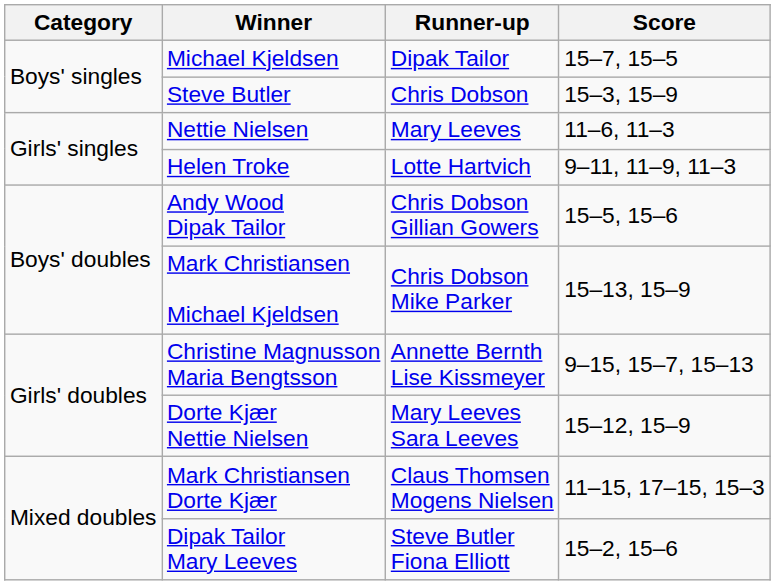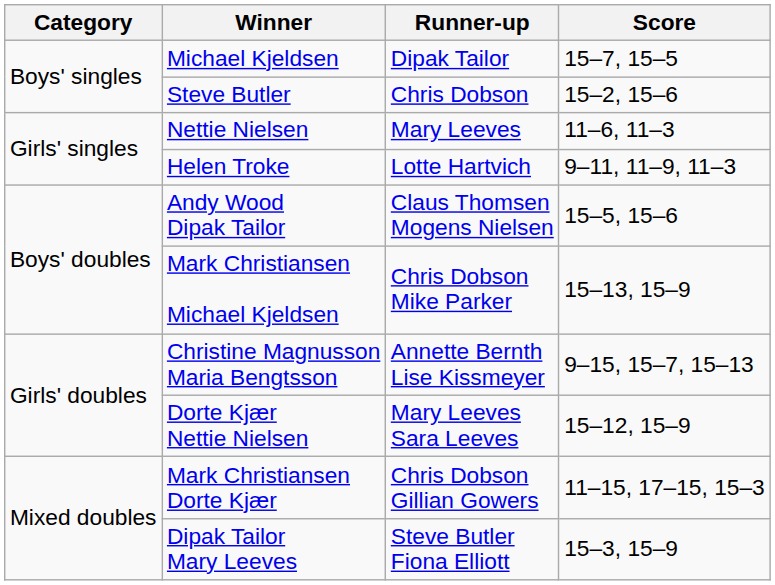 <table class="wikitable">
 <tr>
 <th>Category</th>
 <th>Winner</th>
 <th>Runner-up</th>
 <th>Score</th>
 </tr>
 <tr>
 <td rowspan=2>Boys' singles</td>
 <td> <a href='#'>Michael Kjeldsen</a></td>
 <td> <a href='#'>Dipak Tailor</a></td>
 <td>15–7, 15–5</td>
 </tr>
 <tr>
 <td> <a href='#'>Steve Butler</a></td>
 <td> <a href='#'>Chris Dobson</a></td>
-<td>15–3, 15–9</td>
+<td>15–2, 15–6</td>
 </tr>
 <tr>
 <td rowspan=2>Girls' singles</td>
 <td> <a href='#'>Nettie Nielsen</a></td>
 <td> <a href='#'>Mary Leeves</a></td>
 <td>11–6, 11–3</td>
 </tr>
 <tr>
 <td> <a href='#'>Helen Troke</a></td>
 <td> <a href='#'>Lotte Hartvich</a></td>
 <td>9–11, 11–9, 11–3</td>
 </tr>
 <tr>
 <td rowspan=2>Boys' doubles</td>
 <td> <a href='#'>Andy Wood</a><br> <a href='#'>Dipak Tailor</a></td>
-<td> <a href='#'>Chris Dobson</a><br> <a href='#'>Gillian Gowers</a></td>
+<td> <a href='#'>Claus Thomsen</a><br> <a href='#'>Mogens Nielsen</a></td>
 <td>15–5, 15–6</td>
 </tr>
 <tr>
 <td> <a href='#'>Mark Christiansen</a><br><br> <a href='#'>Michael Kjeldsen</a></td>
 <td> <a href='#'>Chris Dobson</a><br> <a href='#'>Mike Parker</a></td>
 <td>15–13, 15–9</td>
 </tr>
 <tr>
 <td rowspan=2>Girls' doubles</td>
 <td> <a href='#'>Christine Magnusson</a><br>  <a href='#'>Maria Bengtsson</a></td>
 <td> <a href='#'>Annette Bernth</a><br> <a href='#'>Lise Kissmeyer</a></td>
 <td>9–15, 15–7, 15–13</td>
 </tr>
 <tr>
 <td> <a href='#'>Dorte Kjær</a><br> <a href='#'>Nettie Nielsen</a></td>
 <td> <a href='#'>Mary Leeves</a><br> <a href='#'>Sara Leeves</a></td>
 <td>15–12, 15–9</td>
 </tr>
 <tr>
 <td rowspan=2>Mixed doubles</td>
 <td> <a href='#'>Mark Christiansen</a><br> <a href='#'>Dorte Kjær</a></td>
-<td> <a href='#'>Claus Thomsen</a><br> <a href='#'>Mogens Nielsen</a></td>
+<td> <a href='#'>Chris Dobson</a><br> <a href='#'>Gillian Gowers</a></td>
 <td>11–15, 17–15, 15–3</td>
 </tr>
 <tr>
 <td> <a href='#'>Dipak Tailor</a><br> <a href='#'>Mary Leeves</a></td>
 <td> <a href='#'>Steve Butler</a><br> <a href='#'>Fiona Elliott</a></td>
-<td>15–2, 15–6</td>
+<td>15–3, 15–9</td>
 </tr>
 </table>
